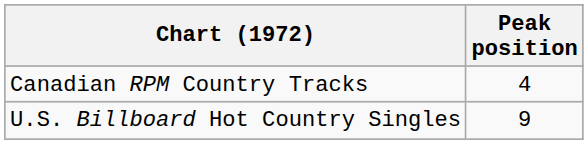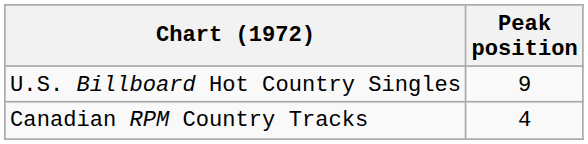 <table class="wikitable sortable">
 <tr>
 <th align="left">Chart (1972)</th>
 <th align="center">Peak<br>position</th>
 </tr>
 <tr>
+<td align="left">U.S. <em>Billboard</em> Hot Country Singles</td>
+<td align="center">9</td>
+</tr>
+<tr>
 <td align="left">Canadian <em>RPM</em> Country Tracks</td>
 <td align="center">4</td>
 </tr>
-<tr>
-<td align="left">U.S. <em>Billboard</em> Hot Country Singles</td>
-<td align="center">9</td>
-</tr>
 </table>
